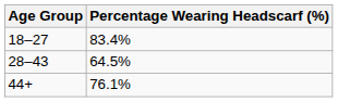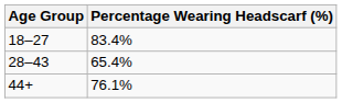 <table class="wikitable sortable">
 <tr>
 <th>Age Group</th>
 <th>Percentage Wearing Headscarf (%)</th>
 </tr>
 <tr>
 <td>18–27</td>
 <td>83.4%</td>
 </tr>
 <tr>
 <td>28–43</td>
-<td>64.5%</td>
+<td>65.4%</td>
 </tr>
 <tr>
 <td>44+</td>
 <td>76.1%</td>
 </tr>
 </table>
